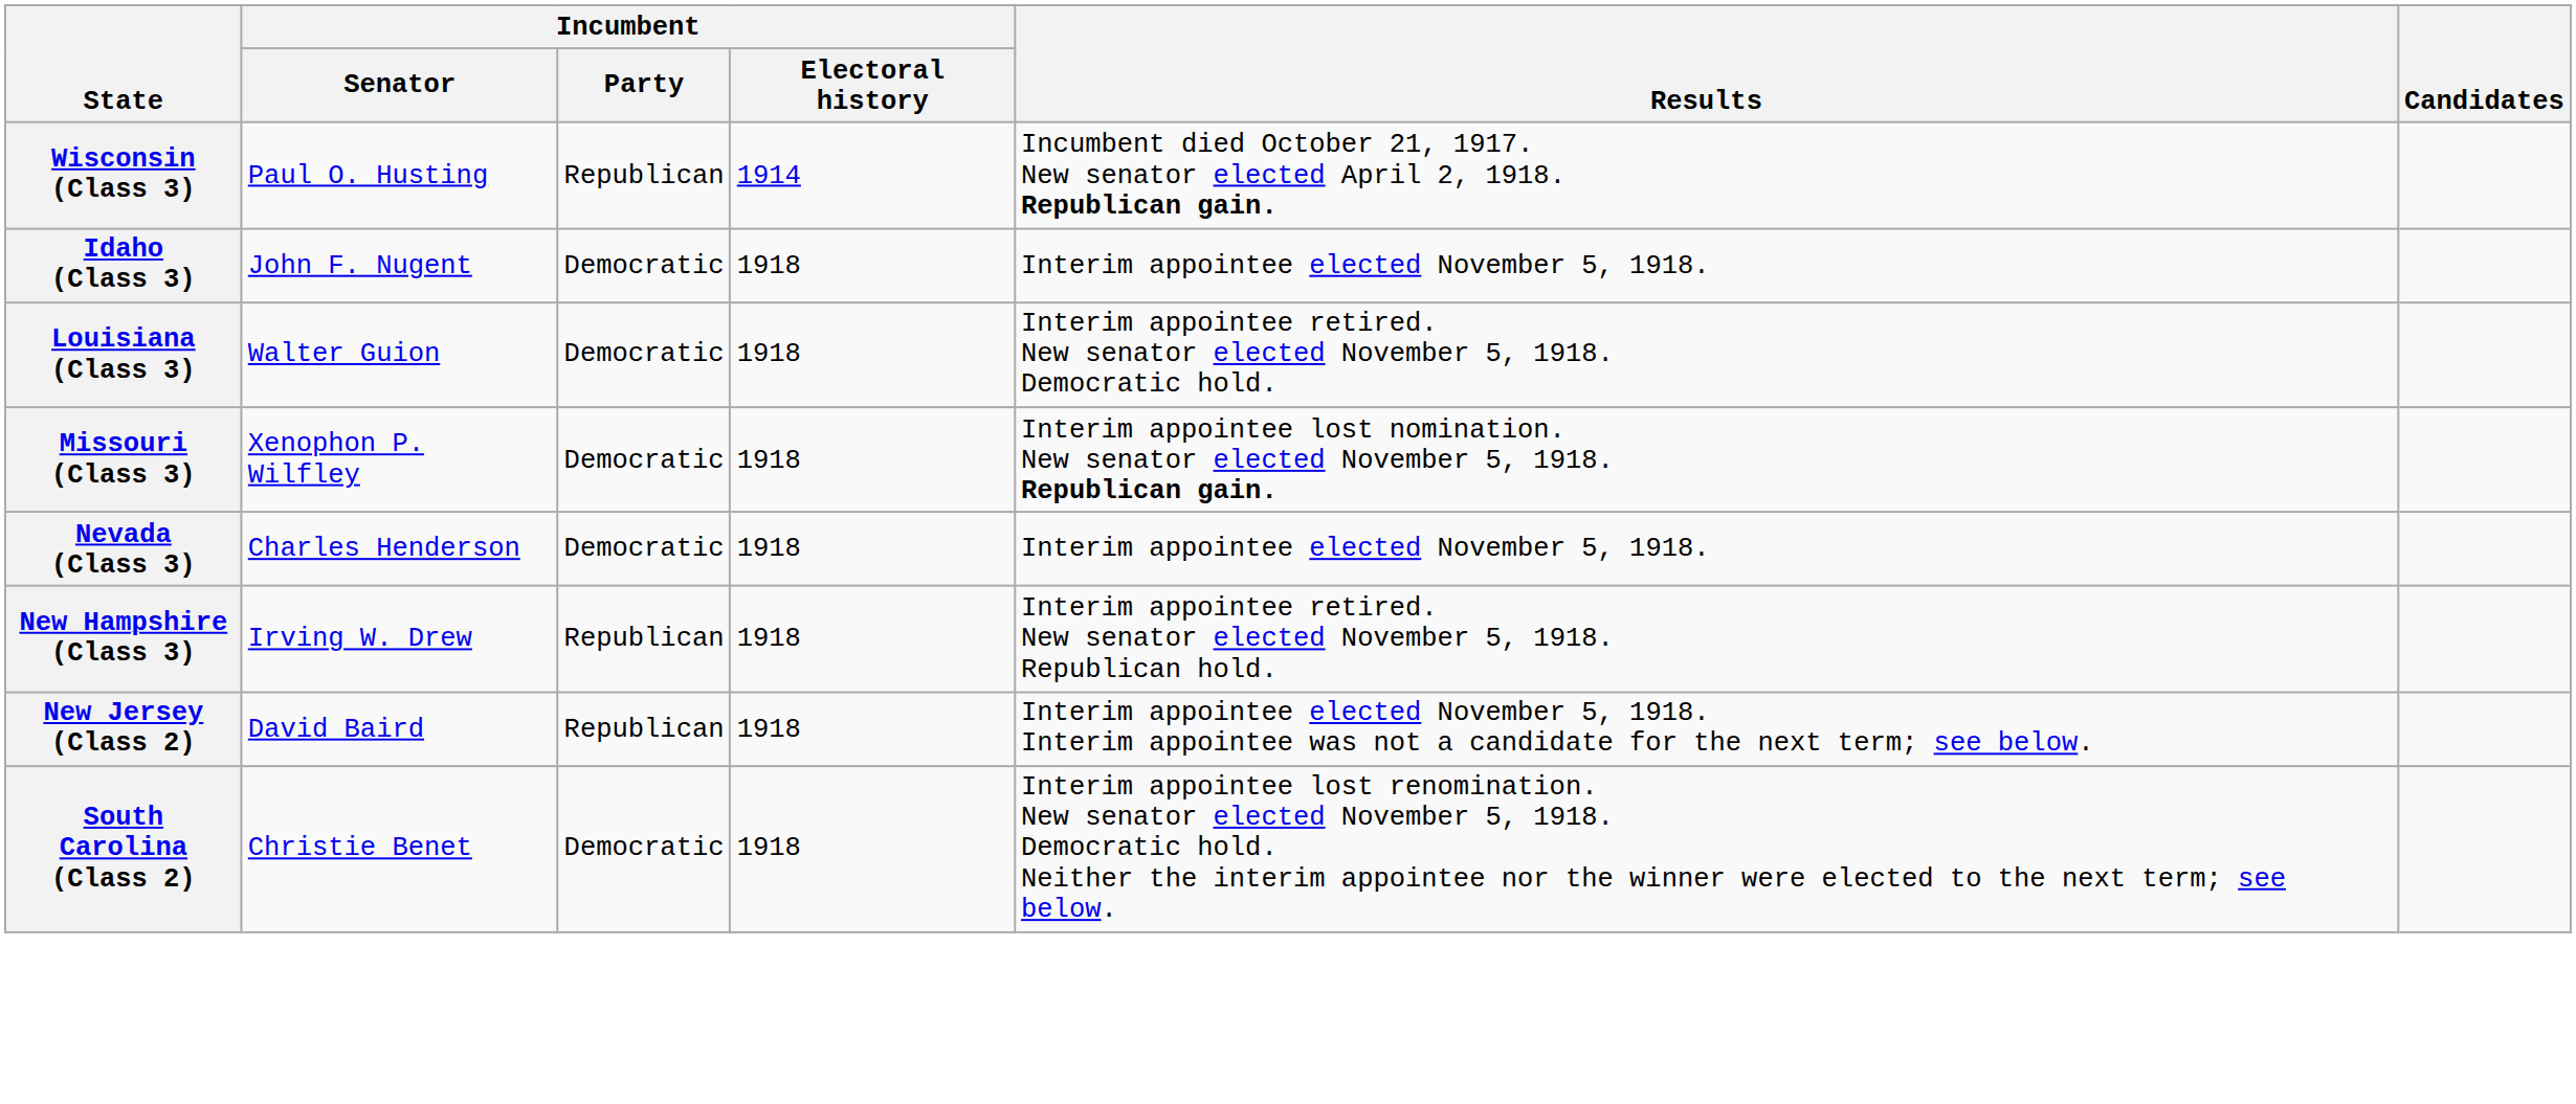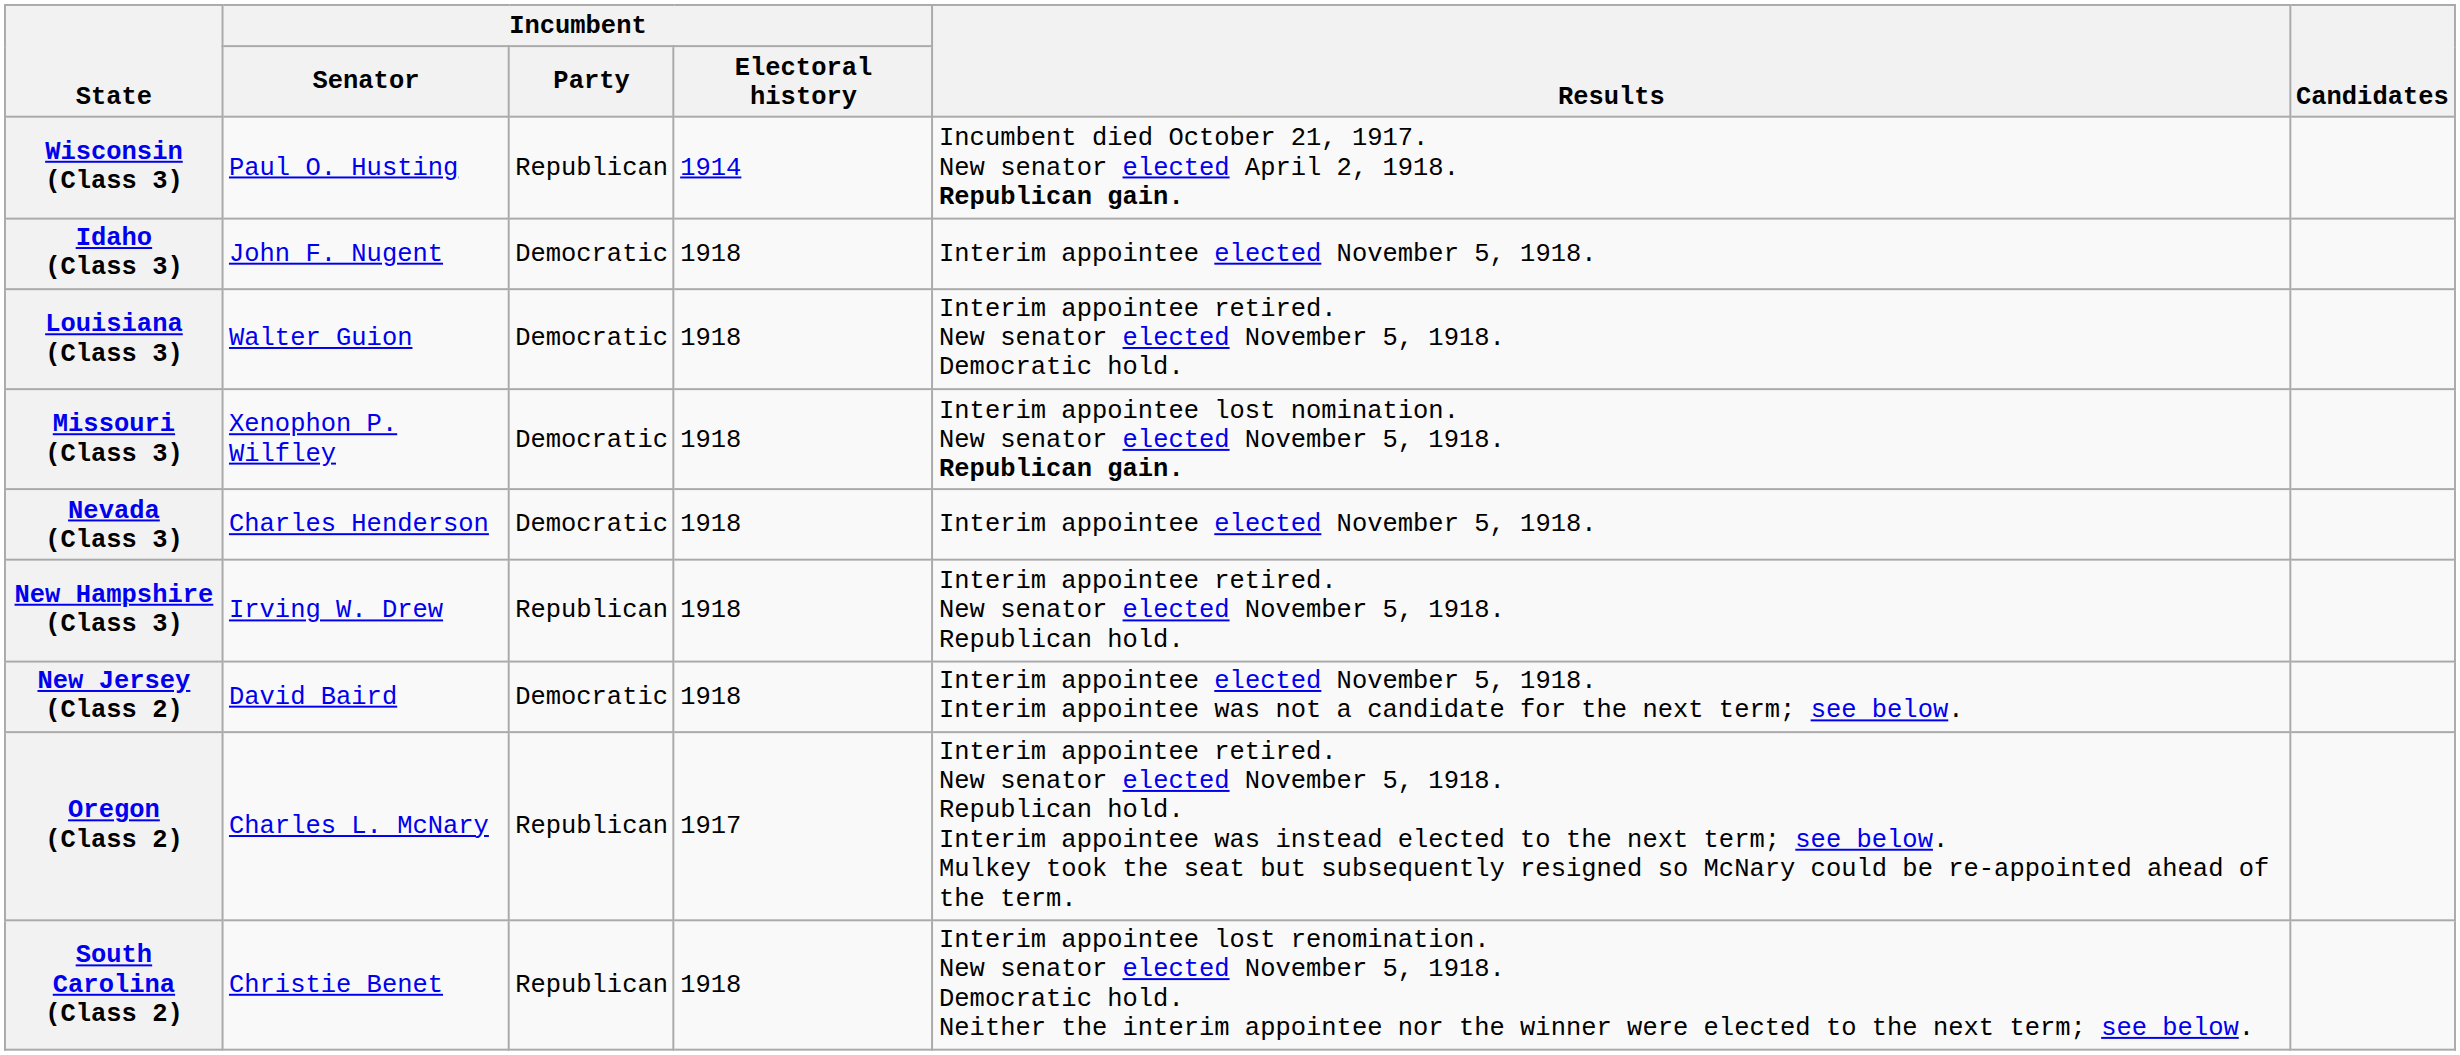 <table class=wikitable>
 <tr valign=bottom>
 <th rowspan=2>State</th>
 <th colspan=3>Incumbent</th>
 <th rowspan=2>Results</th>
 <th rowspan=2>Candidates</th>
 </tr>
 <tr>
 <th>Senator</th>
 <th>Party</th>
 <th>Electoral history</th>
 </tr>
 <tr>
 <th><a href='#'>Wisconsin</a><br>(Class 3)</th>
 <td><a href='#'>Paul O. Husting</a></td>
 <td>Republican</td>
 <td><a href='#'>1914</a></td>
 <td>Incumbent died October 21, 1917.<br>New senator <a href='#'>elected</a> April 2, 1918.<br><strong>Republican gain.</strong></td>
 <td nowrap></td>
 </tr>
 <tr>
 <th><a href='#'>Idaho</a><br>(Class 3)</th>
 <td><a href='#'>John F. Nugent</a></td>
 <td>Democratic</td>
 <td>1918 </td>
 <td>Interim appointee <a href='#'>elected</a> November 5, 1918.</td>
 <td nowrap></td>
 </tr>
 <tr>
 <th><a href='#'>Louisiana</a><br>(Class 3)</th>
 <td><a href='#'>Walter Guion</a></td>
 <td>Democratic</td>
 <td>1918 </td>
 <td>Interim appointee retired.<br>New senator <a href='#'>elected</a> November 5, 1918.<br>Democratic hold.</td>
 <td nowrap></td>
 </tr>
 <tr>
 <th><a href='#'>Missouri</a><br>(Class 3)</th>
 <td><a href='#'>Xenophon P. Wilfley</a></td>
 <td>Democratic</td>
 <td>1918 </td>
 <td>Interim appointee lost nomination.<br>New senator <a href='#'>elected</a> November 5, 1918.<br><strong>Republican gain.</strong></td>
 <td nowrap></td>
 </tr>
 <tr>
 <th><a href='#'>Nevada</a><br>(Class 3)</th>
 <td><a href='#'>Charles Henderson</a></td>
 <td>Democratic</td>
 <td>1918 </td>
 <td>Interim appointee <a href='#'>elected</a> November 5, 1918.</td>
 <td nowrap></td>
 </tr>
 <tr>
 <th><a href='#'>New Hampshire</a><br>(Class 3)</th>
 <td><a href='#'>Irving W. Drew</a></td>
 <td>Republican</td>
 <td>1918 </td>
 <td>Interim appointee retired.<br>New senator <a href='#'>elected</a> November 5, 1918.<br>Republican hold.</td>
 <td nowrap></td>
 </tr>
 <tr>
 <th><a href='#'>New Jersey</a><br>(Class 2)</th>
 <td><a href='#'>David Baird</a></td>
-<td>Republican</td>
+<td>Democratic</td>
 <td>1918 </td>
 <td>Interim appointee <a href='#'>elected</a> November 5, 1918.<br>Interim appointee was not a candidate for the next term; <a href='#'>see below</a>.</td>
 <td nowrap></td>
 </tr>
 <tr>
+<th><a href='#'>Oregon</a><br>(Class 2)</th>
+<td><a href='#'>Charles L. McNary</a></td>
+<td>Republican</td>
+<td>1917 </td>
+<td>Interim appointee retired.<br>New senator <a href='#'>elected</a> November 5, 1918.<br>Republican hold.<br>Interim appointee was instead elected to the next term; <a href='#'>see below</a>.<br>Mulkey took the seat but subsequently resigned so McNary could be re-appointed ahead of the term.</td>
+<td nowrap></td>
+</tr>
+<tr>
 <th><a href='#'>South Carolina</a><br>(Class 2)</th>
 <td><a href='#'>Christie Benet</a></td>
-<td>Democratic</td>
+<td>Republican</td>
 <td>1918 </td>
 <td>Interim appointee lost renomination.<br>New senator <a href='#'>elected</a> November 5, 1918.<br>Democratic hold.<br>Neither the interim appointee nor the winner were elected to the next term; <a href='#'>see below</a>.</td>
 <td nowrap></td>
 </tr>
 </table>
